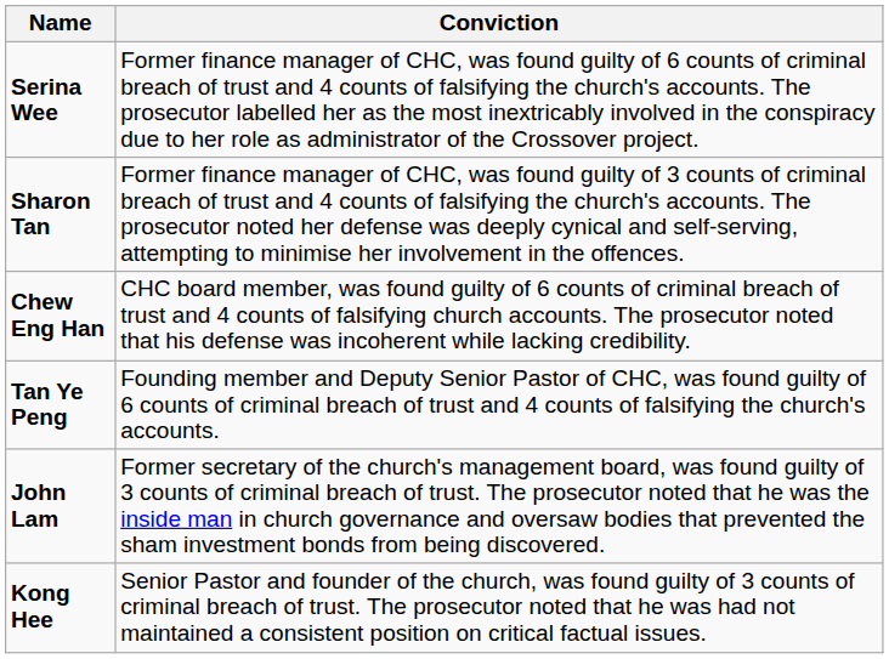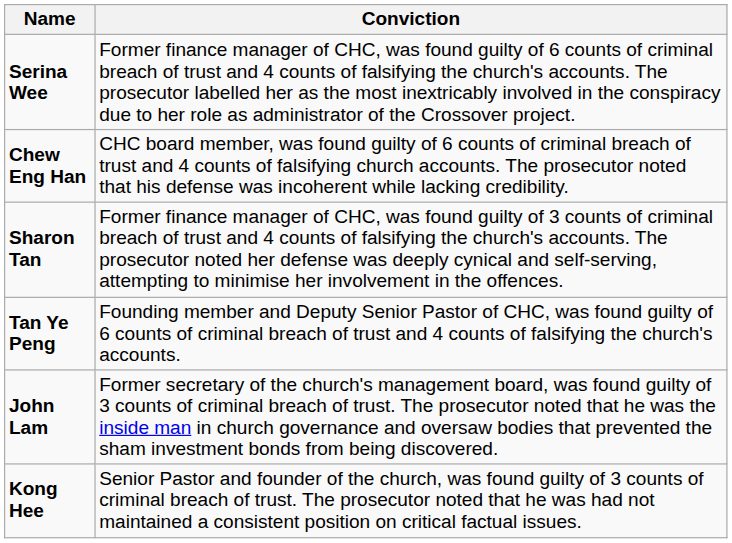 <table class="wikitable sortable">
 <tr>
 <th>Name</th>
 <th>Conviction</th>
 </tr>
 <tr>
 <td><strong>Serina Wee</strong></td>
 <td>Former finance manager of CHC, was found guilty of 6 counts of criminal breach of trust and 4 counts of falsifying the church's accounts. The prosecutor labelled her as the most inextricably involved in the conspiracy due to her role as administrator of the Crossover project.</td>
 </tr>
 <tr>
+<td><strong>Chew Eng Han</strong></td>
+<td>CHC board member, was found guilty of 6 counts of criminal breach of trust and 4 counts of falsifying church accounts. The prosecutor noted that his defense was incoherent while lacking credibility.</td>
+</tr>
+<tr>
 <td><strong>Sharon Tan</strong></td>
 <td>Former finance manager of CHC, was found guilty of 3 counts of criminal breach of trust and 4 counts of falsifying the church's accounts. The prosecutor noted her defense was deeply cynical and self-serving, attempting to minimise her involvement in the offences.</td>
-</tr>
-<tr>
-<td><strong>Chew Eng Han</strong></td>
-<td>CHC board member, was found guilty of 6 counts of criminal breach of trust and 4 counts of falsifying church accounts. The prosecutor noted that his defense was incoherent while lacking credibility.</td>
 </tr>
 <tr>
 <td><strong>Tan Ye Peng</strong></td>
 <td>Founding member and Deputy Senior Pastor of CHC, was found guilty of 6 counts of criminal breach of trust and 4 counts of falsifying the church's accounts.</td>
 </tr>
 <tr>
 <td><strong>John Lam</strong></td>
 <td>Former secretary of the church's management board, was found guilty of 3 counts of criminal breach of trust. The prosecutor noted that he was the <a href='#'>inside man</a> in church governance and oversaw bodies that prevented the sham investment bonds from being discovered.</td>
 </tr>
 <tr>
 <td><strong>Kong Hee</strong></td>
 <td>Senior Pastor and founder of the church, was found guilty of 3 counts of criminal breach of trust. The prosecutor noted that he was had not maintained a consistent position on critical factual issues.</td>
 </tr>
 </table>
